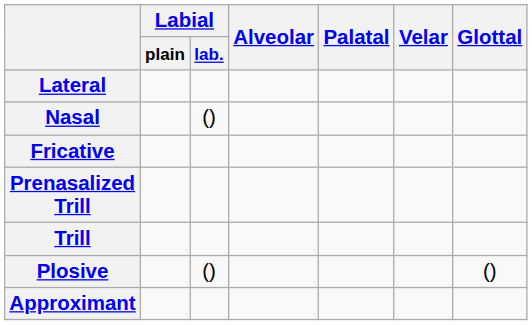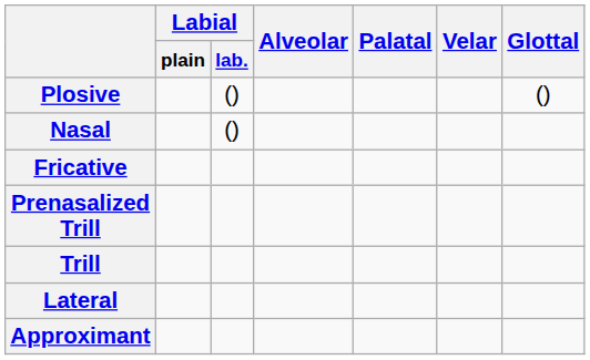 <table class="wikitable" style="text-align:center">
 <tr>
 <th rowspan="2"></th>
 <th colspan="2"><a href='#'>Labial</a></th>
 <th rowspan="2"><a href='#'>Alveolar</a></th>
 <th rowspan="2"><a href='#'>Palatal</a></th>
 <th rowspan="2"><a href='#'>Velar</a></th>
 <th rowspan="2"><a href='#'>Glottal</a></th>
 </tr>
 <tr>
 <th><small>plain</small></th>
 <th><small><a href='#'>lab.</a></small></th>
 </tr>
 <tr>
-<th><a href='#'>Lateral</a></th>
+<th><a href='#'>Plosive</a></th>
+<td></td>
+<td>()</td>
 <td></td>
 <td></td>
 <td></td>
-<td></td>
-<td></td>
-<td></td>
+<td>()</td>
 </tr>
 <tr>
 <th><a href='#'>Nasal</a></th>
 <td width="20px" style="border-right: 0;"></td>
 <td>()</td>
 <td width="20px" style="border-right: 0;"></td>
 <td></td>
 <td width="20px" style="border-right: 0;"></td>
 <td></td>
 </tr>
 <tr>
 <th><a href='#'>Fricative</a></th>
 <td style="border-right: 0;"></td>
 <td></td>
 <td style="border-right: 0;"></td>
 <td></td>
 <td style="border-right: 0;"></td>
 <td></td>
 </tr>
 <tr>
 <th><a href='#'>Prenasalized</a><br><a href='#'>Trill</a></th>
 <td></td>
 <td></td>
 <td></td>
 <td></td>
 <td></td>
 <td></td>
 </tr>
 <tr>
 <th><a href='#'>Trill</a></th>
 <td></td>
 <td></td>
 <td></td>
 <td></td>
 <td></td>
 <td></td>
 </tr>
 <tr>
-<th><a href='#'>Plosive</a></th>
-<td></td>
-<td>()</td>
+<th><a href='#'>Lateral</a></th>
 <td></td>
 <td></td>
 <td></td>
-<td>()</td>
+<td></td>
+<td></td>
+<td></td>
 </tr>
 <tr>
 <th><a href='#'>Approximant</a></th>
 <td></td>
 <td></td>
 <td></td>
 <td></td>
 <td></td>
 <td></td>
 </tr>
 </table>
